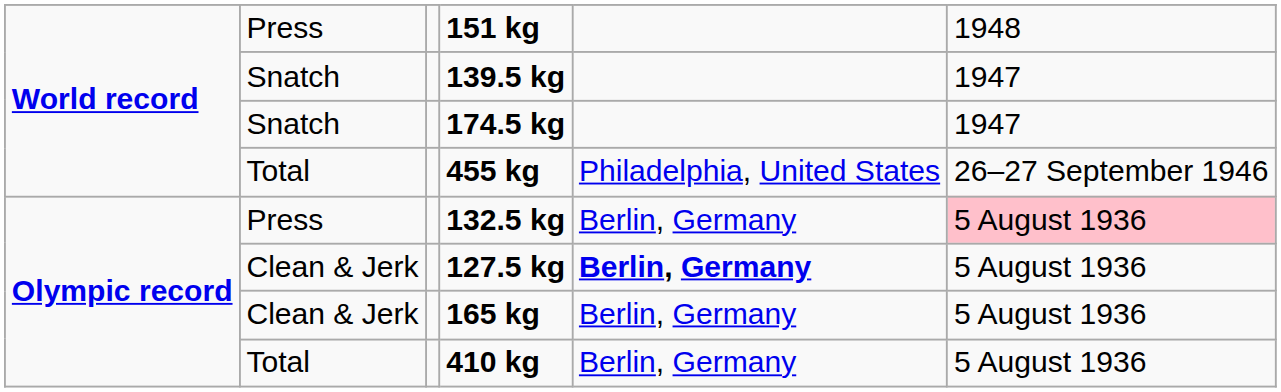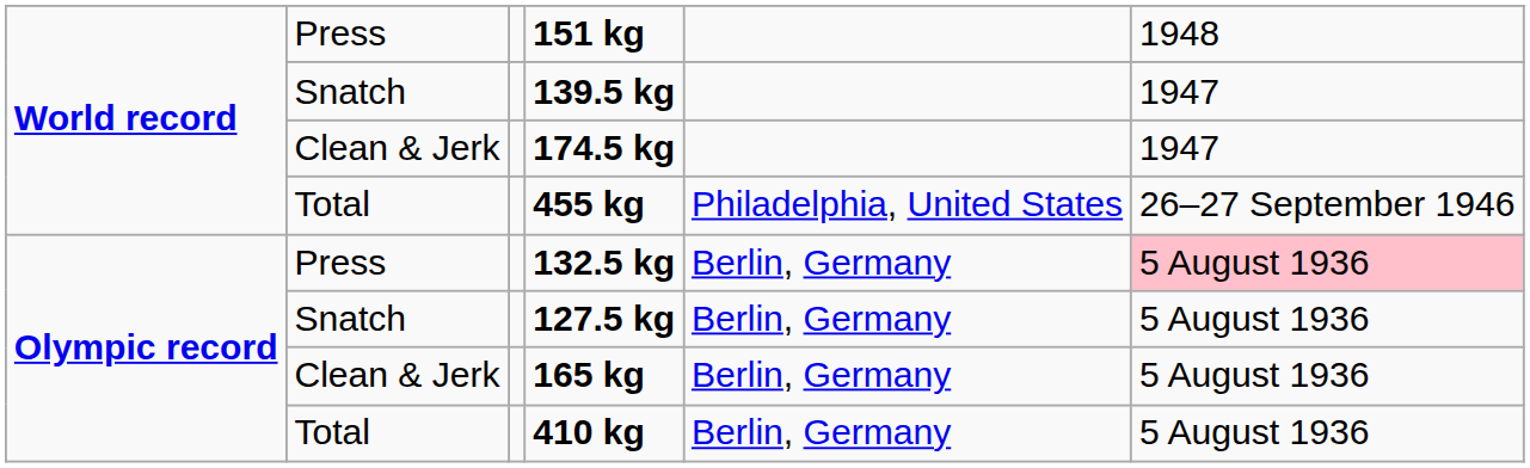 <table class="wikitable">
 <tr>
 <td rowspan=4><strong><a href='#'>World record</a></strong></td>
 <td>Press</td>
 <td></td>
 <td><strong>151 kg</strong></td>
 <td></td>
 <td>1948</td>
 </tr>
 <tr>
 <td>Snatch</td>
 <td></td>
 <td><strong>139.5 kg</strong></td>
 <td></td>
 <td>1947</td>
 </tr>
 <tr>
-<td>Snatch</td>
+<td>Clean & Jerk</td>
 <td></td>
 <td><strong>174.5 kg</strong></td>
 <td></td>
 <td>1947</td>
 </tr>
 <tr>
 <td>Total</td>
 <td></td>
 <td><strong>455 kg</strong></td>
 <td><a href='#'>Philadelphia</a>, <a href='#'>United States</a></td>
 <td>26–27 September 1946</td>
 </tr>
 <tr>
 <td rowspan=4><strong><a href='#'>Olympic record</a></strong></td>
 <td>Press</td>
 <td></td>
 <td><strong>132.5 kg</strong></td>
 <td><a href='#'>Berlin</a>, <a href='#'>Germany</a></td>
 <td style="background: pink;">5 August 1936</td>
 </tr>
 <tr>
-<td>Clean & Jerk</td>
+<td>Snatch</td>
 <td></td>
 <td><strong>127.5 kg</strong></td>
-<td><strong><a href='#'>Berlin</a>, <a href='#'>Germany</a></strong></td>
+<td><a href='#'>Berlin</a>, <a href='#'>Germany</a></td>
 <td>5 August 1936</td>
 </tr>
 <tr>
 <td>Clean & Jerk</td>
 <td></td>
 <td><strong>165 kg</strong></td>
 <td><a href='#'>Berlin</a>, <a href='#'>Germany</a></td>
 <td>5 August 1936</td>
 </tr>
 <tr>
 <td>Total</td>
 <td></td>
 <td><strong>410 kg</strong></td>
 <td><a href='#'>Berlin</a>, <a href='#'>Germany</a></td>
 <td>5 August 1936</td>
 </tr>
 </table>
